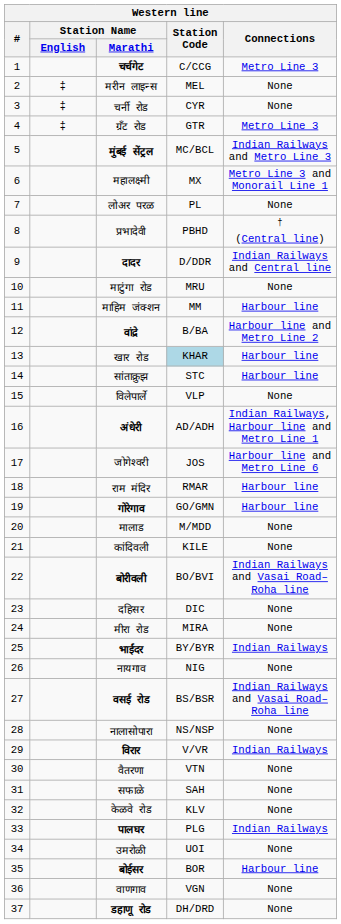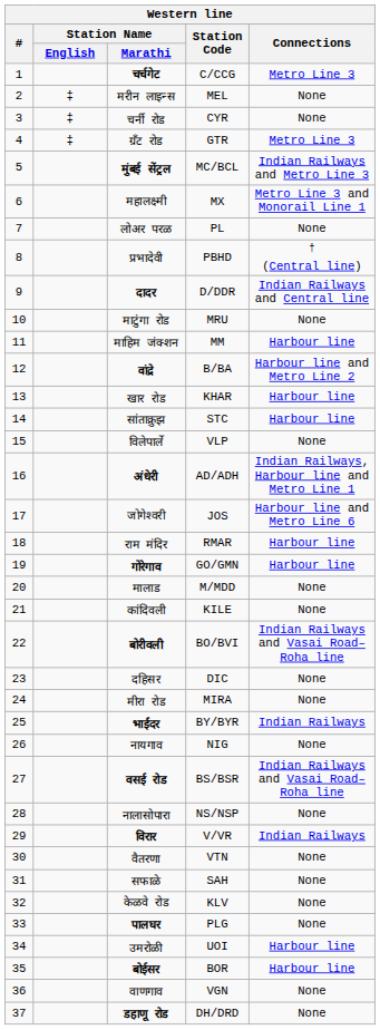 <table class="wikitable sortable" style="text-align:center; width:65%;">
 <tr>
 <th colspan="5"><span><strong>Western line</strong></span></th>
 </tr>
 <tr>
 <th rowspan="2" style="width:1%;">#</th>
 <th colspan="2" style="width:5%;">Station Name</th>
 <th rowspan="2" style="width:1%;">Station Code</th>
 <th rowspan="2" style="width:5%;">Connections</th>
 </tr>
 <tr>
 <th><a href='#'>English</a></th>
 <th><a href='#'>Marathi</a></th>
 </tr>
 <tr>
 <td>1</td>
 <td><strong></strong></td>
 <td><strong>चर्चगेट</strong></td>
 <td>C/CCG</td>
 <td><a href='#'>Metro Line 3</a></td>
 </tr>
 <tr>
 <td>2</td>
 <td>‡</td>
 <td>मरीन लाइन्स</td>
 <td>MEL</td>
 <td>None</td>
 </tr>
 <tr>
 <td>3</td>
 <td>‡</td>
 <td>चर्नी रोड</td>
 <td>CYR</td>
 <td>None</td>
 </tr>
 <tr>
 <td>4</td>
 <td>‡</td>
 <td>ग्रँट रोड</td>
 <td>GTR</td>
 <td><a href='#'>Metro Line 3</a></td>
 </tr>
 <tr>
 <td>5</td>
 <td><strong></strong></td>
 <td><strong>मुंबई सेंट्रल</strong></td>
 <td>MC/BCL</td>
 <td><a href='#'>Indian Railways</a> and <a href='#'>Metro Line 3</a></td>
 </tr>
 <tr>
 <td>6</td>
 <td></td>
 <td>महालक्ष्मी</td>
 <td>MX</td>
 <td><a href='#'>Metro Line 3</a> and <a href='#'>Monorail Line 1</a></td>
 </tr>
 <tr>
 <td>7</td>
 <td></td>
 <td>लोअर परळ</td>
 <td>PL</td>
 <td>None</td>
 </tr>
 <tr>
 <td>8</td>
 <td></td>
 <td>प्रभादेवी</td>
 <td>PBHD</td>
 <td><sup>†</sup> <br> (<a href='#'>Central line</a>)</td>
 </tr>
 <tr>
 <td>9</td>
 <td><strong></strong></td>
 <td><strong>दादर</strong></td>
 <td>D/DDR</td>
 <td><a href='#'>Indian Railways</a> and <a href='#'>Central line</a></td>
 </tr>
 <tr>
 <td>10</td>
 <td></td>
 <td>माटुंगा रोड</td>
 <td>MRU</td>
 <td>None</td>
 </tr>
 <tr>
 <td>11</td>
 <td></td>
 <td>माहिम जंक्शन</td>
 <td>MM</td>
 <td><a href='#'>Harbour line</a></td>
 </tr>
 <tr>
 <td>12</td>
 <td><strong></strong></td>
 <td><strong>वांद्रे</strong></td>
 <td>B/BA</td>
 <td><a href='#'>Harbour line</a> and <a href='#'>Metro Line 2</a></td>
 </tr>
 <tr>
 <td>13</td>
 <td></td>
 <td>खार रोड</td>
-<td style="background: lightblue;">KHAR</td>
+<td>KHAR</td>
 <td><a href='#'>Harbour line</a></td>
 </tr>
 <tr>
 <td>14</td>
 <td></td>
 <td>सांताक्रुझ</td>
 <td>STC</td>
 <td><a href='#'>Harbour line</a></td>
 </tr>
 <tr>
 <td>15</td>
 <td></td>
 <td>विलेपार्ले</td>
 <td>VLP</td>
 <td>None</td>
 </tr>
 <tr>
 <td>16</td>
 <td><strong></strong></td>
 <td><strong>अंधेरी</strong></td>
 <td>AD/ADH</td>
 <td><a href='#'>Indian Railways</a>, <a href='#'>Harbour line</a> and <a href='#'>Metro Line 1</a></td>
 </tr>
 <tr>
 <td>17</td>
 <td></td>
 <td>जोगेश्वरी</td>
 <td>JOS</td>
 <td><a href='#'>Harbour line</a> and <a href='#'>Metro Line 6</a></td>
 </tr>
 <tr>
 <td>18</td>
 <td></td>
 <td>राम मंदिर</td>
 <td>RMAR</td>
 <td><a href='#'>Harbour line</a></td>
 </tr>
 <tr>
 <td>19</td>
 <td><strong></strong></td>
 <td><strong>गोरेगाव</strong></td>
 <td>GO/GMN</td>
 <td><a href='#'>Harbour line</a></td>
 </tr>
 <tr>
 <td>20</td>
 <td></td>
 <td>मालाड</td>
 <td>M/MDD</td>
 <td>None</td>
 </tr>
 <tr>
 <td>21</td>
 <td></td>
 <td>कांदिवली</td>
 <td>KILE</td>
 <td>None</td>
 </tr>
 <tr>
 <td>22</td>
 <td><strong></strong></td>
 <td><strong>बोरीवली</strong></td>
 <td>BO/BVI</td>
 <td><a href='#'>Indian Railways</a> and <a href='#'>Vasai Road–Roha line</a></td>
 </tr>
 <tr>
 <td>23</td>
 <td></td>
 <td>दहिसर</td>
 <td>DIC</td>
 <td>None</td>
 </tr>
 <tr>
 <td>24</td>
 <td></td>
 <td>मीरा रोड</td>
 <td>MIRA</td>
 <td>None</td>
 </tr>
 <tr>
 <td>25</td>
 <td><strong></strong></td>
 <td><strong>भाईंदर</strong></td>
 <td>BY/BYR</td>
 <td><a href='#'>Indian Railways</a></td>
 </tr>
 <tr>
 <td>26</td>
 <td></td>
 <td>नायगाव</td>
 <td>NIG</td>
 <td>None</td>
 </tr>
 <tr>
 <td>27</td>
 <td><strong></strong></td>
 <td><strong>वसई रोड</strong></td>
 <td>BS/BSR</td>
 <td><a href='#'>Indian Railways</a> and <a href='#'>Vasai Road–Roha line</a></td>
 </tr>
 <tr>
 <td>28</td>
 <td></td>
 <td>नालासोपारा</td>
 <td>NS/NSP</td>
 <td>None</td>
 </tr>
 <tr>
 <td>29</td>
 <td><strong></strong></td>
 <td><strong>विरार</strong></td>
 <td>V/VR</td>
 <td><a href='#'>Indian Railways</a></td>
 </tr>
 <tr>
 <td>30</td>
 <td></td>
 <td>वैतरणा</td>
 <td>VTN</td>
 <td>None</td>
 </tr>
 <tr>
 <td>31</td>
 <td></td>
 <td>सफाळे</td>
 <td>SAH</td>
 <td>None</td>
 </tr>
 <tr>
 <td>32</td>
 <td></td>
 <td>केळवे रोड</td>
 <td>KLV</td>
 <td>None</td>
 </tr>
 <tr>
 <td>33</td>
 <td><strong></strong></td>
 <td><strong>पालघर</strong></td>
 <td>PLG</td>
-<td><a href='#'>Indian Railways</a></td>
+<td>None</td>
 </tr>
 <tr>
 <td>34</td>
 <td></td>
 <td>उमरोळी</td>
 <td>UOI</td>
-<td>None</td>
+<td><a href='#'>Harbour line</a></td>
 </tr>
 <tr>
 <td>35</td>
 <td><strong></strong></td>
 <td><strong>बोईसर</strong></td>
 <td>BOR</td>
 <td><a href='#'>Harbour line</a></td>
 </tr>
 <tr>
 <td>36</td>
 <td></td>
 <td>वाणगाव</td>
 <td>VGN</td>
 <td>None</td>
 </tr>
 <tr>
 <td>37</td>
 <td><strong></strong></td>
 <td><strong>डहाणू रोड</strong></td>
 <td>DH/DRD</td>
 <td>None</td>
 </tr>
 </table>
